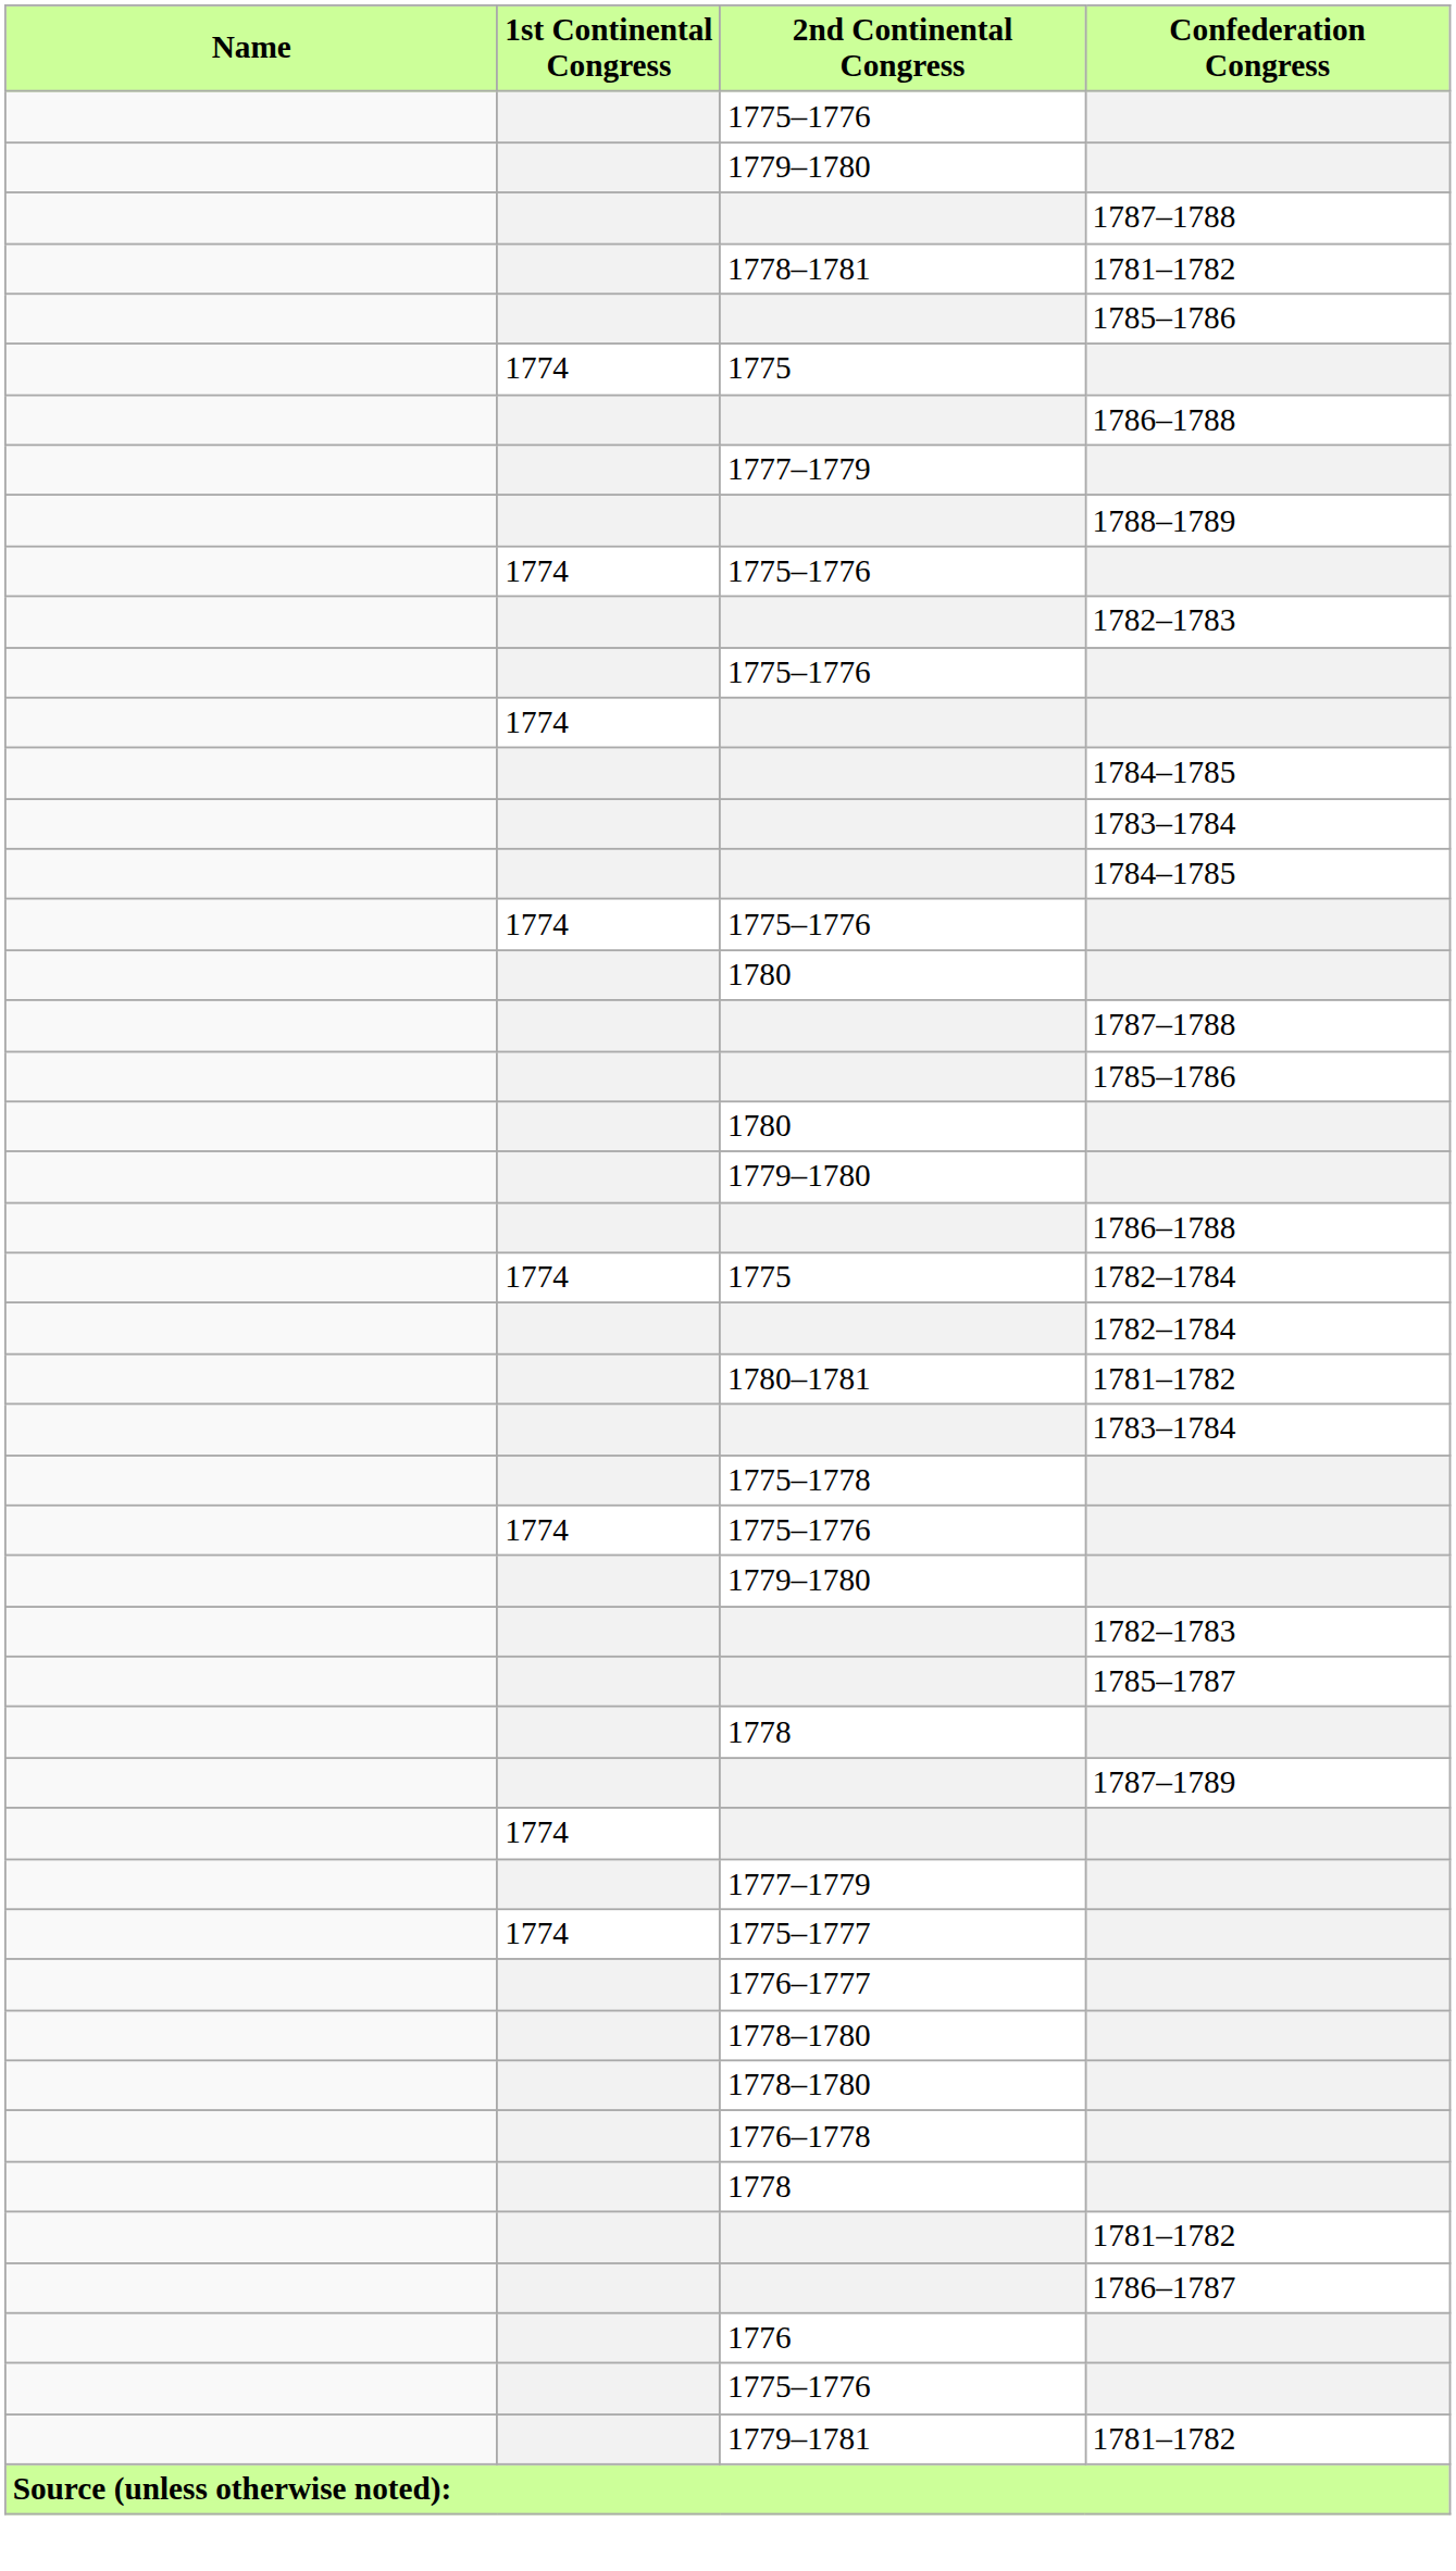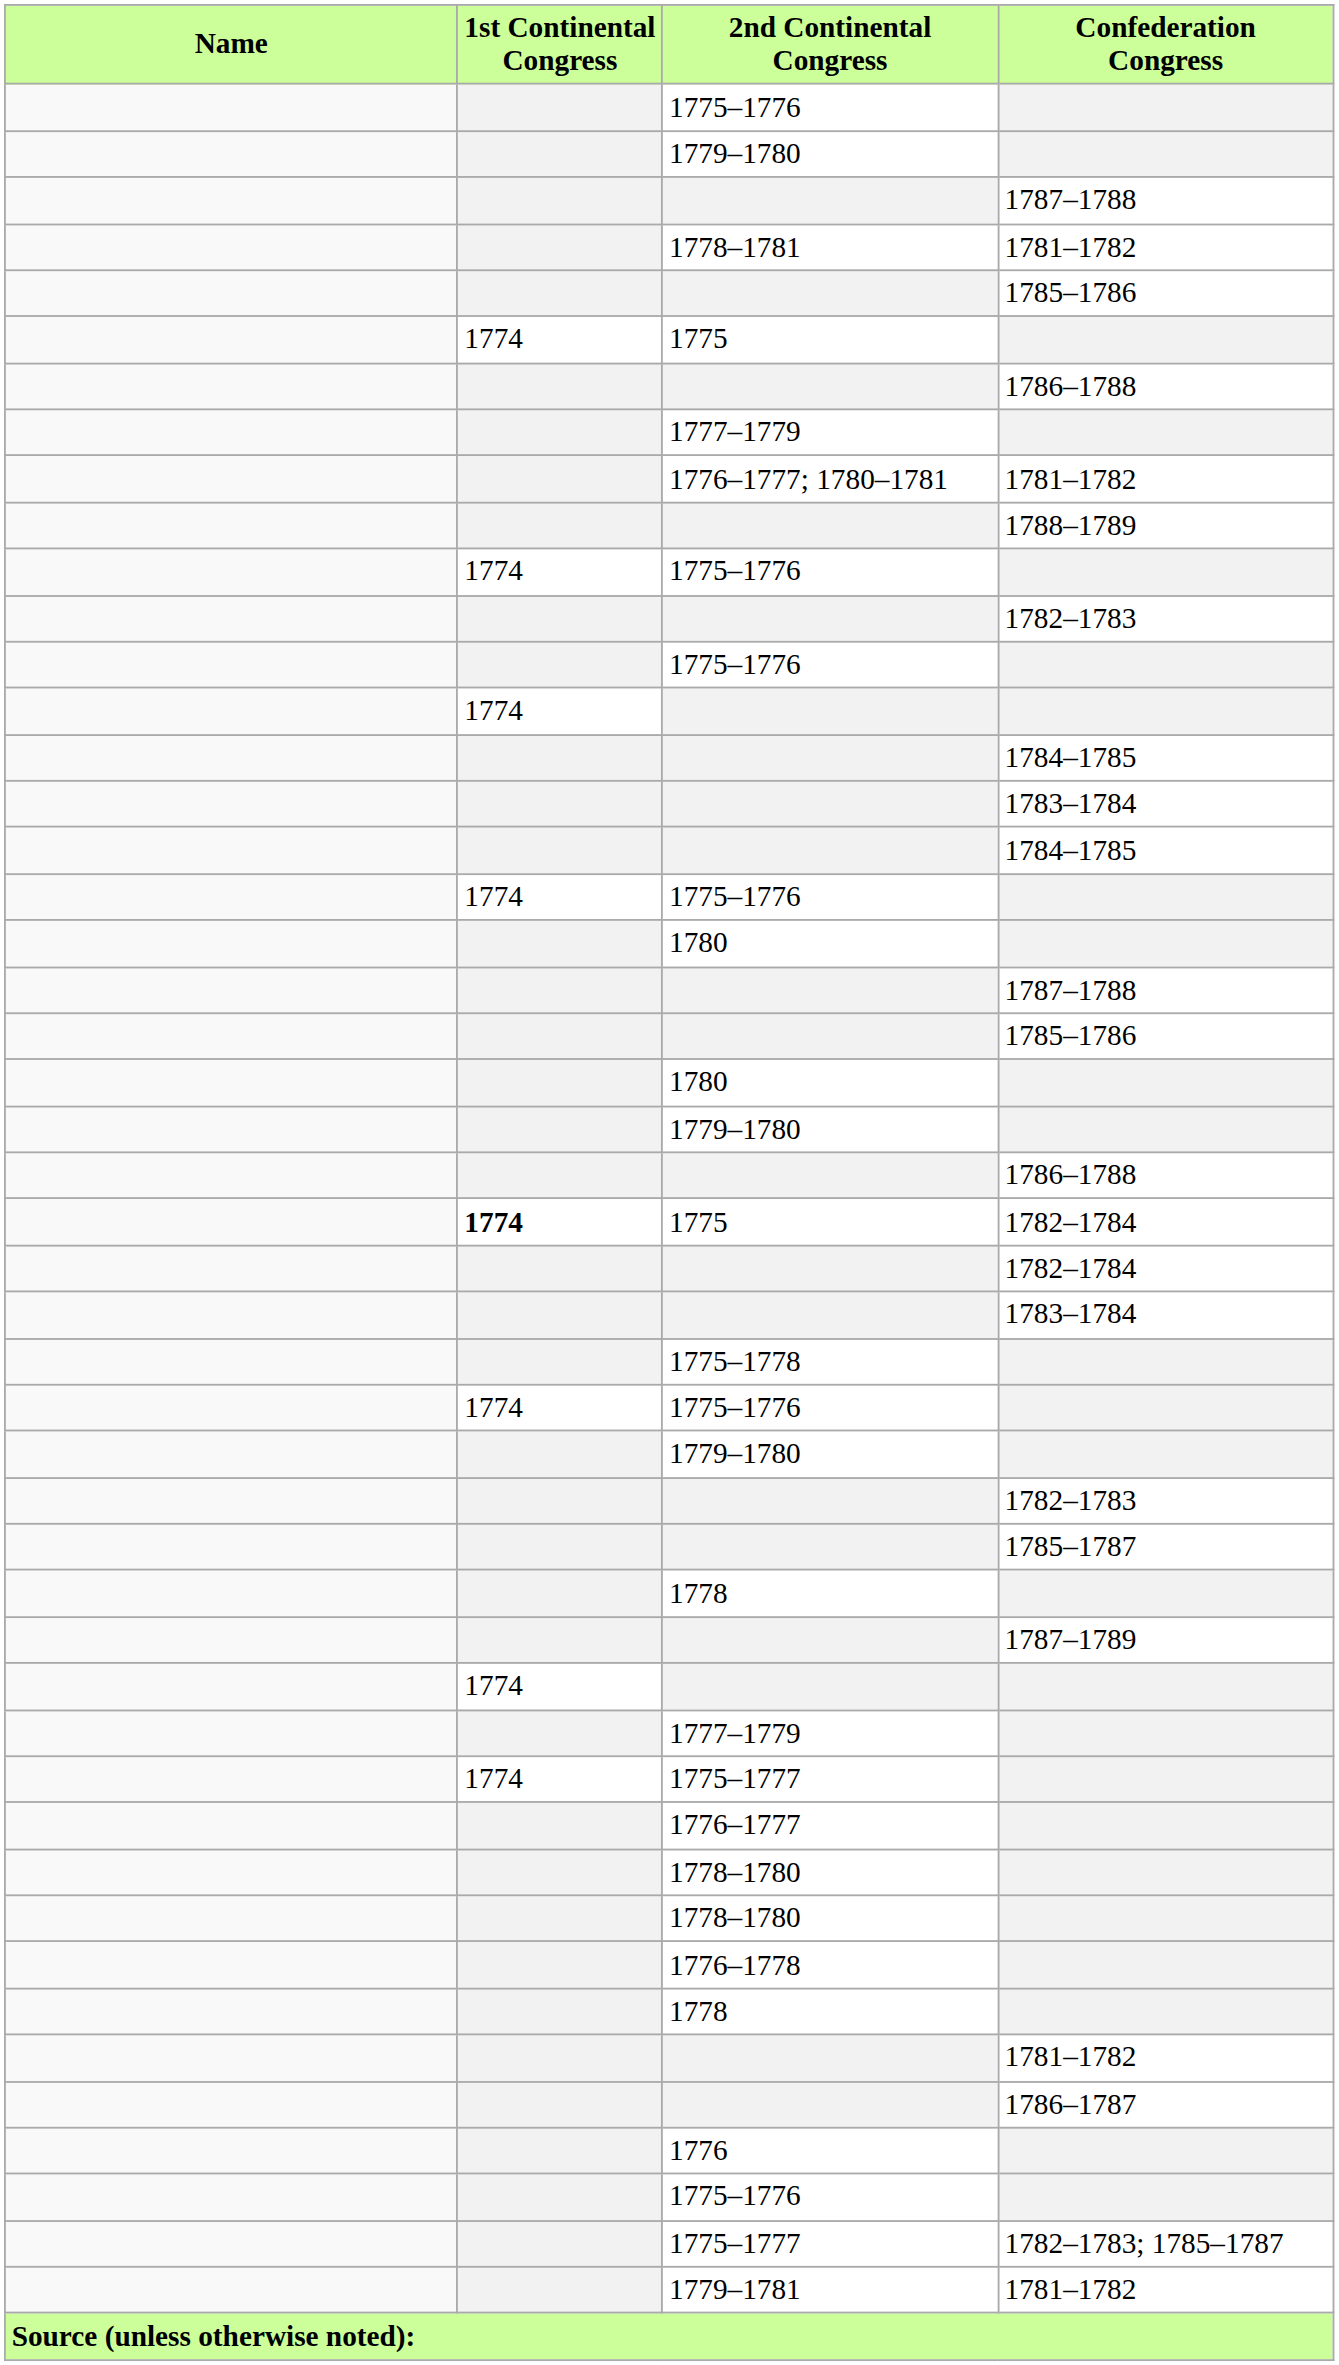 <table class="wikitable sortable">
 <tr>
 <th style="background-color:#ccff99;">Name</th>
 <th style="background-color:#ccff99;">1st Continental<br>Congress</th>
 <th style="background-color:#ccff99;">2nd Continental<br>Congress</th>
 <th style="background-color:#ccff99;">Confederation<br>Congress</th>
 </tr>
 <tr>
 <td style="width:15em;"></td>
 <td style="background:#f2f2f2;" data-sort-value="zed"></td>
 <td style="width:11em; background:#ffffff;">1775–1776</td>
 <td style="width:11em; background:#f2f2f2;" data-sort-value="zed"></td>
 </tr>
 <tr>
 <td></td>
 <td style="background:#f2f2f2;" data-sort-value="zed"></td>
 <td style="background:#ffffff;">1779–1780</td>
 <td style="background:#f2f2f2" data-sort-value="zed"></td>
 </tr>
 <tr>
 <td></td>
 <td style="background:#f2f2f2;" data-sort-value="zed"></td>
 <td style="background:#f2f2f2;" data-sort-value="zed"></td>
 <td style="background:#ffffff;">1787–1788</td>
 </tr>
 <tr>
 <td></td>
 <td style="background:#f2f2f2;" data-sort-value="zed"></td>
 <td style="background:#ffffff;">1778–1781</td>
 <td style="background:#ffffff;">1781–1782</td>
 </tr>
 <tr>
 <td></td>
 <td style="background:#f2f2f2;" data-sort-value="zed"></td>
 <td style="background:#f2f2f2;" data-sort-value="zed"></td>
 <td style="background:#ffffff;">1785–1786</td>
 </tr>
 <tr>
 <td></td>
 <td style="background:#ffffff;">1774</td>
 <td style="background:#ffffff;">1775</td>
 <td style="background:#f2f2f2;" data-sort-value="zed"></td>
 </tr>
 <tr>
 <td></td>
 <td style="background:#f2f2f2;" data-sort-value="zed"></td>
 <td style="background:#f2f2f2;" data-sort-value="zed"></td>
 <td style="background:#ffffff;">1786–1788</td>
 </tr>
 <tr>
 <td></td>
 <td style="background:#f2f2f2;" data-sort-value="zed"></td>
 <td style="background:#ffffff;">1777–1779</td>
 <td style="background:#f2f2f2;" data-sort-value="zed"></td>
+</tr>
+<tr>
+<td></td>
+<td style="background:#f2f2f2;" data-sort-value="zed"></td>
+<td style="background:#ffffff;">1776–1777; 1780–1781</td>
+<td style="background:#ffffff;">1781–1782</td>
 </tr>
 <tr>
 <td></td>
 <td style="background:#f2f2f2;" data-sort-value="zed"></td>
 <td style="background:#f2f2f2;" data-sort-value="zed"></td>
 <td style="background:#ffffff;">1788–1789</td>
 </tr>
 <tr>
 <td></td>
 <td style="background:#ffffff;">1774</td>
 <td style="background:#ffffff;">1775–1776</td>
 <td style="background:#f2f2f2;" data-sort-value="zed"></td>
 </tr>
 <tr>
 <td></td>
 <td style="background:#f2f2f2;" data-sort-value="zed"></td>
 <td style="background:#f2f2f2;" data-sort-value="zed"></td>
 <td style="background:#ffffff;">1782–1783</td>
 </tr>
 <tr>
 <td></td>
 <td style="background:#f2f2f2;" data-sort-value="zed"></td>
 <td style="background:#ffffff;">1775–1776</td>
 <td style="background:#f2f2f2;" data-sort-value="zed"></td>
 </tr>
 <tr>
 <td></td>
 <td style="background:#ffffff;">1774</td>
 <td style="background:#f2f2f2;" data-sort-value="zed"></td>
 <td style="background:#f2f2f2;" data-sort-value="zed"></td>
 </tr>
 <tr>
 <td></td>
 <td style="background:#f2f2f2;" data-sort-value="zed"></td>
 <td style="background:#f2f2f2;" data-sort-value="zed"></td>
 <td style="background:#ffffff;">1784–1785</td>
 </tr>
 <tr>
 <td></td>
 <td style="background:#f2f2f2;" data-sort-value="zed"></td>
 <td style="background:#f2f2f2;" data-sort-value="zed"></td>
 <td style="background:#ffffff;">1783–1784</td>
 </tr>
 <tr>
 <td></td>
 <td style="background:#f2f2f2;" data-sort-value="zed"></td>
 <td style="background:#f2f2f2;" data-sort-value="zed"></td>
 <td style="background:#ffffff;">1784–1785</td>
 </tr>
 <tr>
 <td></td>
 <td style="background:#ffffff;">1774</td>
 <td style="background:#ffffff;">1775–1776</td>
 <td style="background:#f2f2f2;" data-sort-value="zed"></td>
 </tr>
 <tr>
 <td></td>
 <td style="background:#f2f2f2;" data-sort-value="zed"></td>
 <td style="background:#ffffff;">1780</td>
 <td style="background:#f2f2f2;" data-sort-value="zed"></td>
 </tr>
 <tr>
 <td></td>
 <td style="background:#f2f2f2;" data-sort-value="zed"></td>
 <td style="background:#f2f2f2;" data-sort-value="zed"></td>
 <td style="background:#ffffff;">1787–1788</td>
 </tr>
 <tr>
 <td></td>
 <td style="background:#f2f2f2;" data-sort-value="zed"></td>
 <td style="background:#f2f2f2;" data-sort-value="zed"></td>
 <td style="background:#ffffff;">1785–1786</td>
 </tr>
 <tr>
 <td></td>
 <td style="background:#f2f2f2;" data-sort-value="zed"></td>
 <td style="background:#ffffff;">1780</td>
 <td style="background:#f2f2f2;" data-sort-value="zed"></td>
 </tr>
 <tr>
 <td></td>
 <td style="background:#f2f2f2;" data-sort-value="zed"></td>
 <td style="background:#ffffff;">1779–1780</td>
 <td style="background:#f2f2f2;" data-sort-value="zed"></td>
 </tr>
 <tr>
 <td></td>
 <td style="background:#f2f2f2;" data-sort-value="zed"></td>
 <td style="background:#f2f2f2;" data-sort-value="zed"></td>
 <td style="background:#ffffff;">1786–1788</td>
 </tr>
 <tr>
 <td></td>
-<td style="background:#ffffff;">1774</td>
+<td style="background:#ffffff;"><strong>1774</strong></td>
 <td style="background:#ffffff;">1775</td>
 <td style="background:#ffffff;">1782–1784</td>
 </tr>
 <tr>
 <td></td>
 <td style="background:#f2f2f2;" data-sort-value="zed"></td>
 <td style="background:#f2f2f2;" data-sort-value="zed"></td>
 <td style="background:#ffffff;">1782–1784</td>
-</tr>
-<tr>
-<td></td>
-<td style="background:#f2f2f2;" data-sort-value="zed"></td>
-<td style="background:#ffffff;">1780–1781</td>
-<td style="background:#ffffff;">1781–1782</td>
 </tr>
 <tr>
 <td></td>
 <td style="background:#f2f2f2;" data-sort-value="zed"></td>
 <td style="background:#f2f2f2;" data-sort-value="zed"></td>
 <td style="background:#ffffff;">1783–1784</td>
 </tr>
 <tr>
 <td></td>
 <td style="background:#f2f2f2;" data-sort-value="zed"></td>
 <td style="background:#ffffff;">1775–1778</td>
 <td style="background:#f2f2f2;" data-sort-value="zed"></td>
 </tr>
 <tr>
 <td></td>
 <td style="background:#ffffff;">1774</td>
 <td style="background:#ffffff;">1775–1776</td>
 <td style="background:#f2f2f2;" data-sort-value="zed"></td>
 </tr>
 <tr>
 <td></td>
 <td style="background:#f2f2f2;" data-sort-value="zed"></td>
 <td style="background:#ffffff;">1779–1780</td>
 <td style="background:#f2f2f2;" data-sort-value="zed"></td>
 </tr>
 <tr>
 <td></td>
 <td style="background:#f2f2f2;" data-sort-value="zed"></td>
 <td style="background:#f2f2f2;" data-sort-value="zed"></td>
 <td style="background:#ffffff;">1782–1783</td>
 </tr>
 <tr>
 <td></td>
 <td style="background:#f2f2f2;" data-sort-value="zed"></td>
 <td style="background:#f2f2f2;" data-sort-value="zed"></td>
 <td style="background:#ffffff;">1785–1787</td>
 </tr>
 <tr>
 <td></td>
 <td style="background:#f2f2f2;" data-sort-value="zed"></td>
 <td style="background:#ffffff;">1778</td>
 <td style="background:#f2f2f2;" data-sort-value="zed"></td>
 </tr>
 <tr>
 <td></td>
 <td style="background:#f2f2f2;" data-sort-value="zed"></td>
 <td style="background:#f2f2f2;" data-sort-value="zed"></td>
 <td style="background:#ffffff;">1787–1789</td>
 </tr>
 <tr>
 <td></td>
 <td style="background:#ffffff;">1774</td>
 <td style="background:#f2f2f2;" data-sort-value="zed"></td>
 <td style="background:#f2f2f2;" data-sort-value="zed"></td>
 </tr>
 <tr>
 <td></td>
 <td style="background:#f2f2f2;" data-sort-value="zed"></td>
 <td style="background:#ffffff;">1777–1779</td>
 <td style="background:#f2f2f2;" data-sort-value="zed"></td>
 </tr>
 <tr>
 <td></td>
 <td style="background:#ffffff;">1774</td>
 <td style="background:#ffffff;">1775–1777</td>
 <td style="background:#f2f2f2;" data-sort-value="zed"></td>
 </tr>
 <tr>
 <td></td>
 <td style="background:#f2f2f2;" data-sort-value="zed"></td>
 <td style="background:#ffffff;">1776–1777</td>
 <td style="background:#f2f2f2;" data-sort-value="zed"></td>
 </tr>
 <tr>
 <td></td>
 <td style="background:#f2f2f2;" data-sort-value="zed"></td>
 <td style="background:#ffffff;">1778–1780</td>
 <td style="background:#f2f2f2;" data-sort-value="zed"></td>
 </tr>
 <tr>
 <td></td>
 <td style="background:#f2f2f2;" data-sort-value="zed"></td>
 <td style="background:#ffffff;">1778–1780</td>
 <td style="background:#f2f2f2;" data-sort-value="zed"></td>
 </tr>
 <tr>
 <td></td>
 <td style="background:#f2f2f2;" data-sort-value="zed"></td>
 <td style="background:#ffffff;">1776–1778</td>
 <td style="background:#f2f2f2;" data-sort-value="zed"></td>
 </tr>
 <tr>
 <td></td>
 <td style="background:#f2f2f2;" data-sort-value="zed"></td>
 <td style="background:#ffffff;">1778</td>
 <td style="background:#f2f2f2;" data-sort-value="zed"></td>
 </tr>
 <tr>
 <td></td>
 <td style="background:#f2f2f2;" data-sort-value="zed"></td>
 <td style="background:#f2f2f2;" data-sort-value="zed"></td>
 <td style="background:#ffffff;">1781–1782</td>
 </tr>
 <tr>
 <td></td>
 <td style="background:#f2f2f2;" data-sort-value="zed"></td>
 <td style="background:#f2f2f2;" data-sort-value="zed"></td>
 <td style="background:#ffffff;">1786–1787</td>
 </tr>
 <tr>
 <td></td>
 <td style="background:#f2f2f2;" data-sort-value="zed"></td>
 <td style="background:#ffffff;">1776</td>
 <td style="background:#f2f2f2;" data-sort-value="zed"></td>
 </tr>
 <tr>
 <td></td>
 <td style="background:#f2f2f2;" data-sort-value="zed"></td>
 <td style="background:#ffffff;">1775–1776</td>
 <td style="background:#f2f2f2;" data-sort-value="zed"></td>
 </tr>
 <tr>
 <td></td>
 <td style="background:#f2f2f2;" data-sort-value="zed"></td>
+<td style="background:#ffffff;">1775–1777</td>
+<td style="background:#ffffff;">1782–1783; 1785–1787</td>
+</tr>
+<tr>
+<td></td>
+<td style="background:#f2f2f2;" data-sort-value="zed"></td>
 <td style="background:#ffffff;">1779–1781</td>
 <td style="background:#ffffff;">1781–1782</td>
 </tr>
 <tr>
 <th colspan=4 style="background:#ccff99; text-align:left">Source (unless otherwise noted):</th>
 </tr>
 </table>
